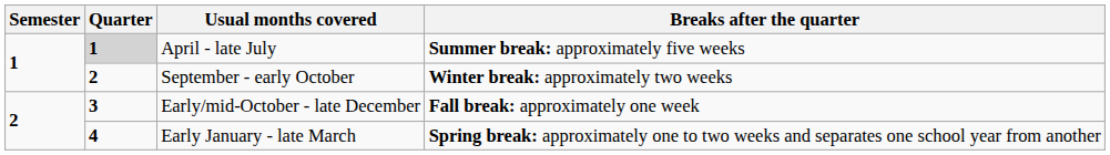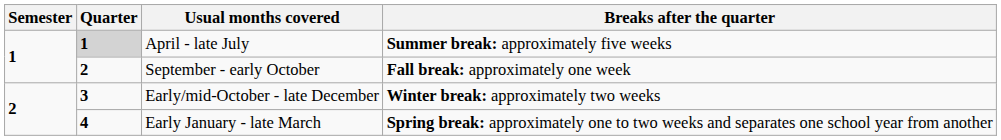 <table class="wikitable">
 <tr>
 <th>Semester</th>
 <th>Quarter</th>
 <th>Usual months covered</th>
 <th>Breaks after the quarter</th>
 </tr>
 <tr>
 <td rowspan="2"><strong>1</strong></td>
 <td style="background: lightgrey;"><strong>1</strong></td>
 <td>April - late July</td>
 <td><strong>Summer break:</strong> approximately five weeks</td>
 </tr>
 <tr>
 <td><strong>2</strong></td>
 <td>September - early October</td>
-<td><strong>Winter break:</strong> approximately two weeks</td>
+<td><strong>Fall break:</strong> approximately one week</td>
 </tr>
 <tr>
 <td rowspan="2"><strong>2</strong></td>
 <td><strong>3</strong></td>
 <td>Early/mid-October - late December</td>
-<td><strong>Fall break:</strong> approximately one week</td>
+<td><strong>Winter break:</strong> approximately two weeks</td>
 </tr>
 <tr>
 <td><strong>4</strong></td>
 <td>Early January - late March</td>
 <td><strong>Spring break:</strong> approximately one to two weeks and separates one school year from another</td>
 </tr>
 </table>
